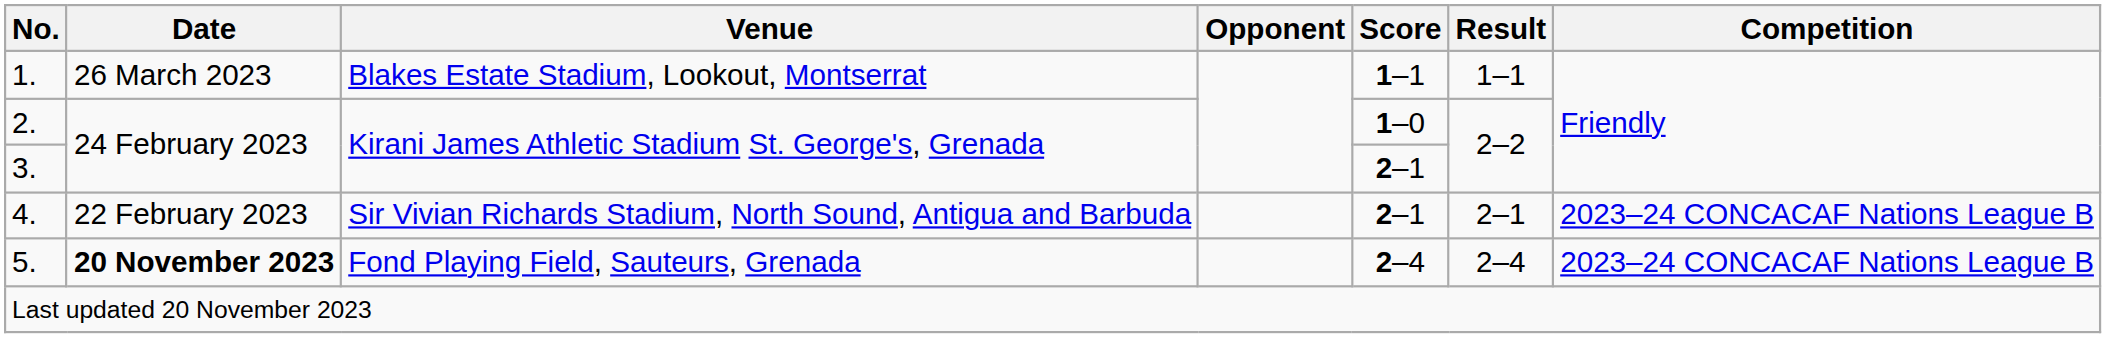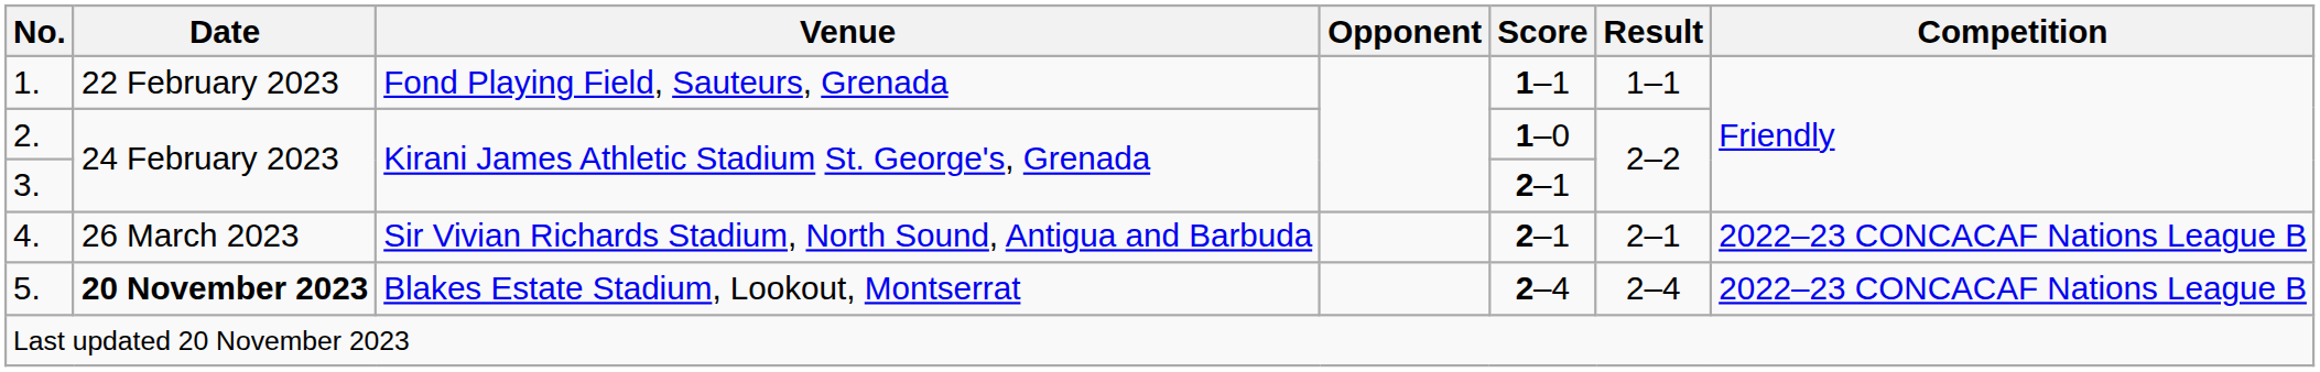 <table class="wikitable" style="font-size:85%;">
 <tr>
 <th>No.</th>
 <th>Date</th>
 <th>Venue</th>
 <th>Opponent</th>
 <th>Score</th>
 <th>Result</th>
 <th>Competition</th>
 </tr>
 <tr>
 <td>1.</td>
-<td>26 March 2023</td>
-<td><a href='#'>Blakes Estate Stadium</a>, Lookout, <a href='#'>Montserrat</a></td>
+<td>22 February 2023</td>
+<td><a href='#'>Fond Playing Field</a>, <a href='#'>Sauteurs</a>, <a href='#'>Grenada</a></td>
 <td rowspan="3"></td>
 <td style="text-align: center;"><strong>1</strong>–1</td>
 <td style="text-align: center;">1–1</td>
 <td rowspan="3"><a href='#'>Friendly</a></td>
 </tr>
 <tr>
 <td>2.</td>
 <td rowspan="2">24 February 2023</td>
 <td rowspan="2"><a href='#'>Kirani James Athletic Stadium</a> <a href='#'>St. George's</a>, <a href='#'>Grenada</a></td>
 <td style="text-align: center;"><strong>1</strong>–0</td>
 <td rowspan="2" style="text-align: center;">2–2</td>
 </tr>
 <tr>
 <td>3.</td>
 <td style="text-align: center;"><strong>2</strong>–1</td>
 </tr>
 <tr>
 <td>4.</td>
-<td>22 February 2023</td>
+<td>26 March 2023</td>
 <td><a href='#'>Sir Vivian Richards Stadium</a>, <a href='#'>North Sound</a>, <a href='#'>Antigua and Barbuda</a></td>
 <td></td>
 <td style="text-align: center;"><strong>2</strong>–1</td>
 <td style="text-align: center;">2–1</td>
-<td><a href='#'>2023–24 CONCACAF Nations League B</a></td>
+<td><a href='#'>2022–23 CONCACAF Nations League B</a></td>
 </tr>
 <tr>
 <td>5.</td>
 <td><strong>20 November 2023</strong></td>
-<td><a href='#'>Fond Playing Field</a>, <a href='#'>Sauteurs</a>, <a href='#'>Grenada</a></td>
+<td><a href='#'>Blakes Estate Stadium</a>, Lookout, <a href='#'>Montserrat</a></td>
 <td></td>
 <td style="text-align: center;"><strong>2</strong>–4</td>
 <td style="text-align: center;">2–4</td>
-<td><a href='#'>2023–24 CONCACAF Nations League B</a></td>
+<td><a href='#'>2022–23 CONCACAF Nations League B</a></td>
 </tr>
 <tr>
 <td colspan="7"><small>Last updated 20 November 2023</small></td>
 </tr>
 </table>
